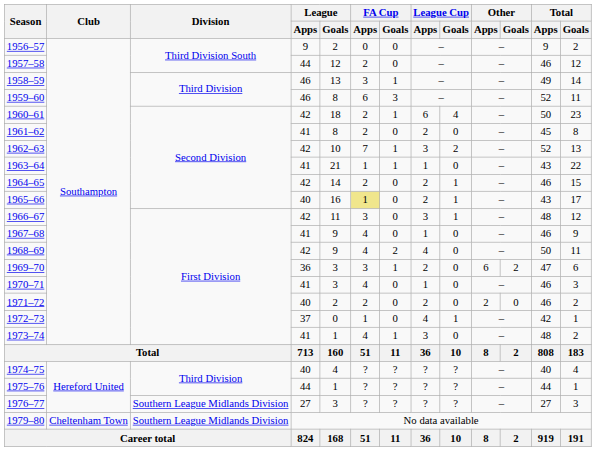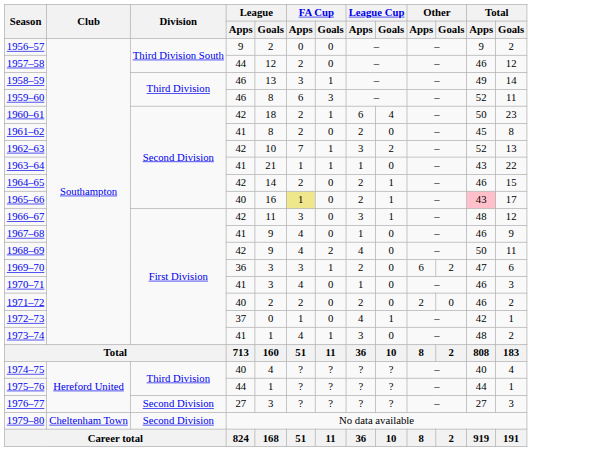 <table class="wikitable" style="text-align:center">
 <tr>
 <th rowspan="2">Season</th>
 <th rowspan="2">Club</th>
 <th rowspan="2">Division</th>
 <th colspan="2">League</th>
 <th colspan="2"><a href='#'>FA Cup</a></th>
 <th colspan="2"><a href='#'>League Cup</a></th>
 <th colspan="2">Other</th>
 <th colspan="2">Total</th>
 </tr>
 <tr>
 <th>Apps</th>
 <th>Goals</th>
 <th>Apps</th>
 <th>Goals</th>
 <th>Apps</th>
 <th>Goals</th>
 <th>Apps</th>
 <th>Goals</th>
 <th>Apps</th>
 <th>Goals</th>
 </tr>
 <tr>
 <td><a href='#'>1956–57</a></td>
 <td rowspan="18"><a href='#'>Southampton</a></td>
 <td rowspan="2"><a href='#'>Third Division South</a></td>
 <td>9</td>
 <td>2</td>
 <td>0</td>
 <td>0</td>
 <td colspan="2">–</td>
 <td colspan="2">–</td>
 <td>9</td>
 <td>2</td>
 </tr>
 <tr>
 <td><a href='#'>1957–58</a></td>
 <td>44</td>
 <td>12</td>
 <td>2</td>
 <td>0</td>
 <td colspan="2">–</td>
 <td colspan="2">–</td>
 <td>46</td>
 <td>12</td>
 </tr>
 <tr>
 <td><a href='#'>1958–59</a></td>
 <td rowspan="2"><a href='#'>Third Division</a></td>
 <td>46</td>
 <td>13</td>
 <td>3</td>
 <td>1</td>
 <td colspan="2">–</td>
 <td colspan="2">–</td>
 <td>49</td>
 <td>14</td>
 </tr>
 <tr>
 <td><a href='#'>1959–60</a></td>
 <td>46</td>
 <td>8</td>
 <td>6</td>
 <td>3</td>
 <td colspan="2">–</td>
 <td colspan="2">–</td>
 <td>52</td>
 <td>11</td>
 </tr>
 <tr>
 <td><a href='#'>1960–61</a></td>
 <td rowspan="6"><a href='#'>Second Division</a></td>
 <td>42</td>
 <td>18</td>
 <td>2</td>
 <td>1</td>
 <td>6</td>
 <td>4</td>
 <td colspan="2">–</td>
 <td>50</td>
 <td>23</td>
 </tr>
 <tr>
 <td><a href='#'>1961–62</a></td>
 <td>41</td>
 <td>8</td>
 <td>2</td>
 <td>0</td>
 <td>2</td>
 <td>0</td>
 <td colspan="2">–</td>
 <td>45</td>
 <td>8</td>
 </tr>
 <tr>
 <td><a href='#'>1962–63</a></td>
 <td>42</td>
 <td>10</td>
 <td>7</td>
 <td>1</td>
 <td>3</td>
 <td>2</td>
 <td colspan="2">–</td>
 <td>52</td>
 <td>13</td>
 </tr>
 <tr>
 <td><a href='#'>1963–64</a></td>
 <td>41</td>
 <td>21</td>
 <td>1</td>
 <td>1</td>
 <td>1</td>
 <td>0</td>
 <td colspan="2">–</td>
 <td>43</td>
 <td>22</td>
 </tr>
 <tr>
 <td><a href='#'>1964–65</a></td>
 <td>42</td>
 <td>14</td>
 <td>2</td>
 <td>0</td>
 <td>2</td>
 <td>1</td>
 <td colspan="2">–</td>
 <td>46</td>
 <td>15</td>
 </tr>
 <tr>
 <td><a href='#'>1965–66</a></td>
 <td>40</td>
 <td>16</td>
 <td style="background: khaki;">1</td>
 <td>0</td>
 <td>2</td>
 <td>1</td>
 <td colspan="2">–</td>
-<td>43</td>
+<td style="background: pink;">43</td>
 <td>17</td>
 </tr>
 <tr>
 <td><a href='#'>1966–67</a></td>
 <td rowspan="8"><a href='#'>First Division</a></td>
 <td>42</td>
 <td>11</td>
 <td>3</td>
 <td>0</td>
 <td>3</td>
 <td>1</td>
 <td colspan="2">–</td>
 <td>48</td>
 <td>12</td>
 </tr>
 <tr>
 <td><a href='#'>1967–68</a></td>
 <td>41</td>
 <td>9</td>
 <td>4</td>
 <td>0</td>
 <td>1</td>
 <td>0</td>
 <td colspan="2">–</td>
 <td>46</td>
 <td>9</td>
 </tr>
 <tr>
 <td><a href='#'>1968–69</a></td>
 <td>42</td>
 <td>9</td>
 <td>4</td>
 <td>2</td>
 <td>4</td>
 <td>0</td>
 <td colspan="2">–</td>
 <td>50</td>
 <td>11</td>
 </tr>
 <tr>
 <td><a href='#'>1969–70</a></td>
 <td>36</td>
 <td>3</td>
 <td>3</td>
 <td>1</td>
 <td>2</td>
 <td>0</td>
 <td>6</td>
 <td>2</td>
 <td>47</td>
 <td>6</td>
 </tr>
 <tr>
 <td><a href='#'>1970–71</a></td>
 <td>41</td>
 <td>3</td>
 <td>4</td>
 <td>0</td>
 <td>1</td>
 <td>0</td>
 <td colspan="2">–</td>
 <td>46</td>
 <td>3</td>
 </tr>
 <tr>
 <td><a href='#'>1971–72</a></td>
 <td>40</td>
 <td>2</td>
 <td>2</td>
 <td>0</td>
 <td>2</td>
 <td>0</td>
 <td>2</td>
 <td>0</td>
 <td>46</td>
 <td>2</td>
 </tr>
 <tr>
 <td><a href='#'>1972–73</a></td>
 <td>37</td>
 <td>0</td>
 <td>1</td>
 <td>0</td>
 <td>4</td>
 <td>1</td>
 <td colspan="2">–</td>
 <td>42</td>
 <td>1</td>
 </tr>
 <tr>
 <td><a href='#'>1973–74</a></td>
 <td>41</td>
 <td>1</td>
 <td>4</td>
 <td>1</td>
 <td>3</td>
 <td>0</td>
 <td colspan="2">–</td>
 <td>48</td>
 <td>2</td>
 </tr>
 <tr>
 <th colspan="3">Total</th>
 <th>713</th>
 <th>160</th>
 <th>51</th>
 <th>11</th>
 <th>36</th>
 <th>10</th>
 <th>8</th>
 <th>2</th>
 <th>808</th>
 <th>183</th>
 </tr>
 <tr>
 <td><a href='#'>1974–75</a></td>
 <td rowspan="3"><a href='#'>Hereford United</a></td>
 <td rowspan="2"><a href='#'>Third Division</a></td>
 <td>40</td>
 <td>4</td>
 <td>?</td>
 <td>?</td>
 <td>?</td>
 <td>?</td>
 <td colspan="2">–</td>
 <td>40</td>
 <td>4</td>
 </tr>
 <tr>
 <td><a href='#'>1975–76</a></td>
 <td>44</td>
 <td>1</td>
 <td>?</td>
 <td>?</td>
 <td>?</td>
 <td>?</td>
 <td colspan="2">–</td>
 <td>44</td>
 <td>1</td>
 </tr>
 <tr>
 <td><a href='#'>1976–77</a></td>
-<td><a href='#'>Southern League Midlands Division</a></td>
+<td rowspan="1"><a href='#'>Second Division</a></td>
 <td>27</td>
 <td>3</td>
 <td>?</td>
 <td>?</td>
 <td>?</td>
 <td>?</td>
 <td colspan="2">–</td>
 <td>27</td>
 <td>3</td>
 </tr>
 <tr>
 <td><a href='#'>1979–80</a></td>
 <td><a href='#'>Cheltenham Town</a></td>
-<td><a href='#'>Southern League Midlands Division</a></td>
+<td rowspan="1"><a href='#'>Second Division</a></td>
 <td colspan="10">No data available</td>
 </tr>
 <tr>
 <th colspan="3">Career total</th>
 <th>824</th>
 <th>168</th>
 <th>51</th>
 <th>11</th>
 <th>36</th>
 <th>10</th>
 <th>8</th>
 <th>2</th>
 <th>919</th>
 <th>191</th>
 </tr>
 </table>
